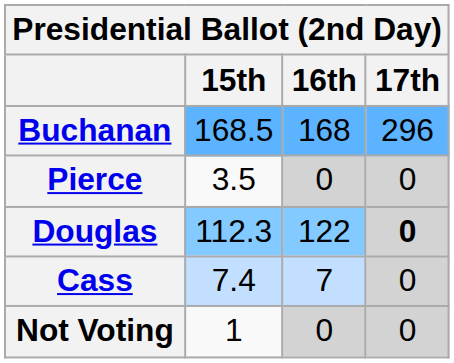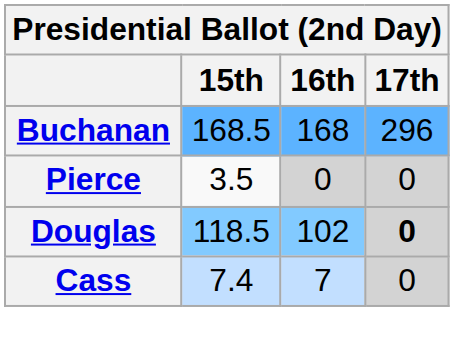 <table class="wikitable sortable" style="text-align:center">
 <tr>
 <th colspan="4"><strong>Presidential Ballot (2nd Day)</strong></th>
 </tr>
 <tr>
 <th></th>
 <th>15th</th>
 <th>16th</th>
 <th>17th</th>
 </tr>
 <tr>
 <th><a href='#'>Buchanan</a></th>
 <td style="background:#5cb3ff">168.5</td>
 <td style="background:#5cb3ff">168</td>
 <td style="background:#5cb3ff">296</td>
 </tr>
 <tr>
 <th><a href='#'>Pierce</a></th>
 <td>3.5</td>
 <td style="background:#d3d3d3">0</td>
 <td style="background:#d3d3d3">0</td>
 </tr>
 <tr>
 <th><a href='#'>Douglas</a></th>
-<td style="background:#82caff">112.3</td>
-<td style="background:#82caff">122</td>
+<td style="background:#82caff">118.5</td>
+<td style="background:#82caff">102</td>
 <td style="background:#d3d3d3"><strong>0</strong></td>
 </tr>
 <tr>
 <th><a href='#'>Cass</a></th>
 <td style="background:#c2dfff">7.4</td>
 <td style="background:#c2dfff">7</td>
 <td style="background:#d3d3d3">0</td>
 </tr>
-<tr>
-<th>Not Voting</th>
-<td>1</td>
-<td style="background:#d3d3d3">0</td>
-<td style="background:#d3d3d3">0</td>
-</tr>
 </table>
